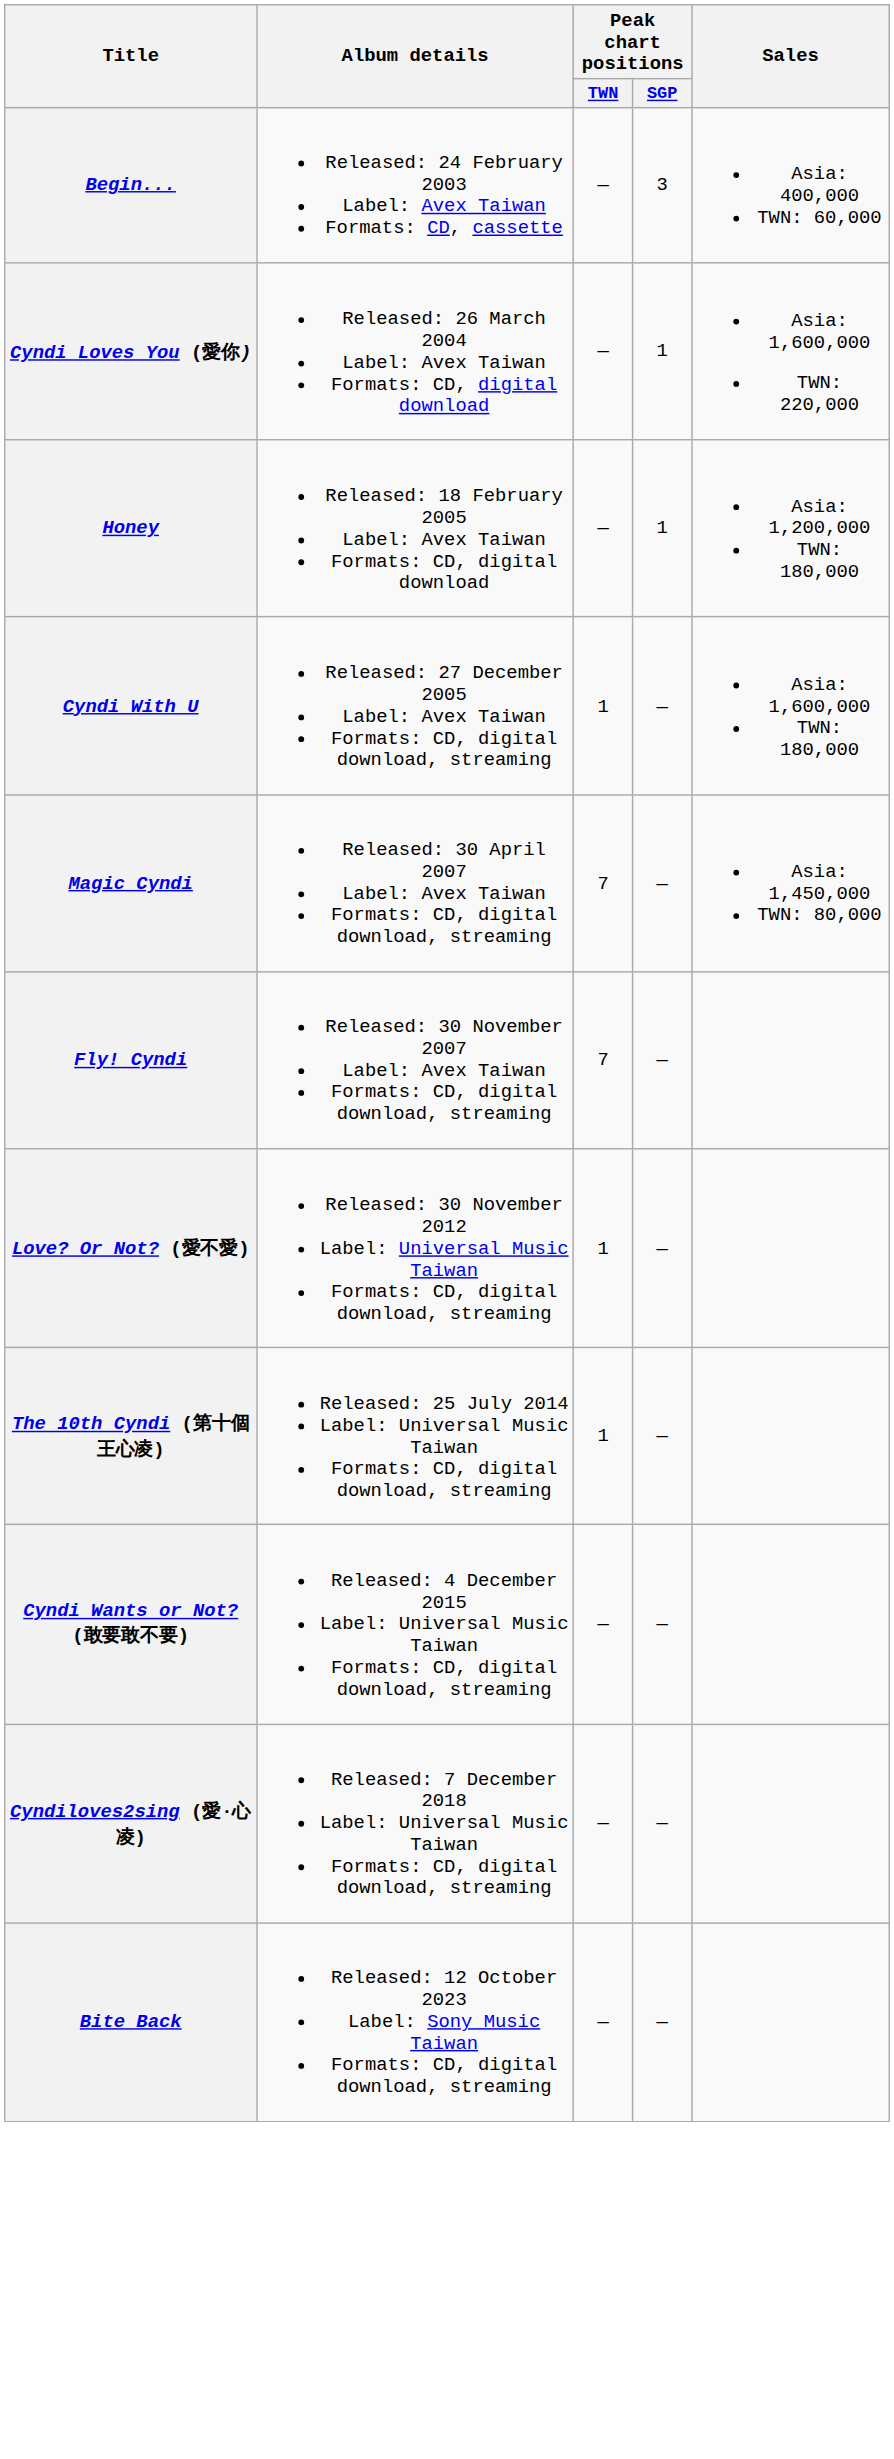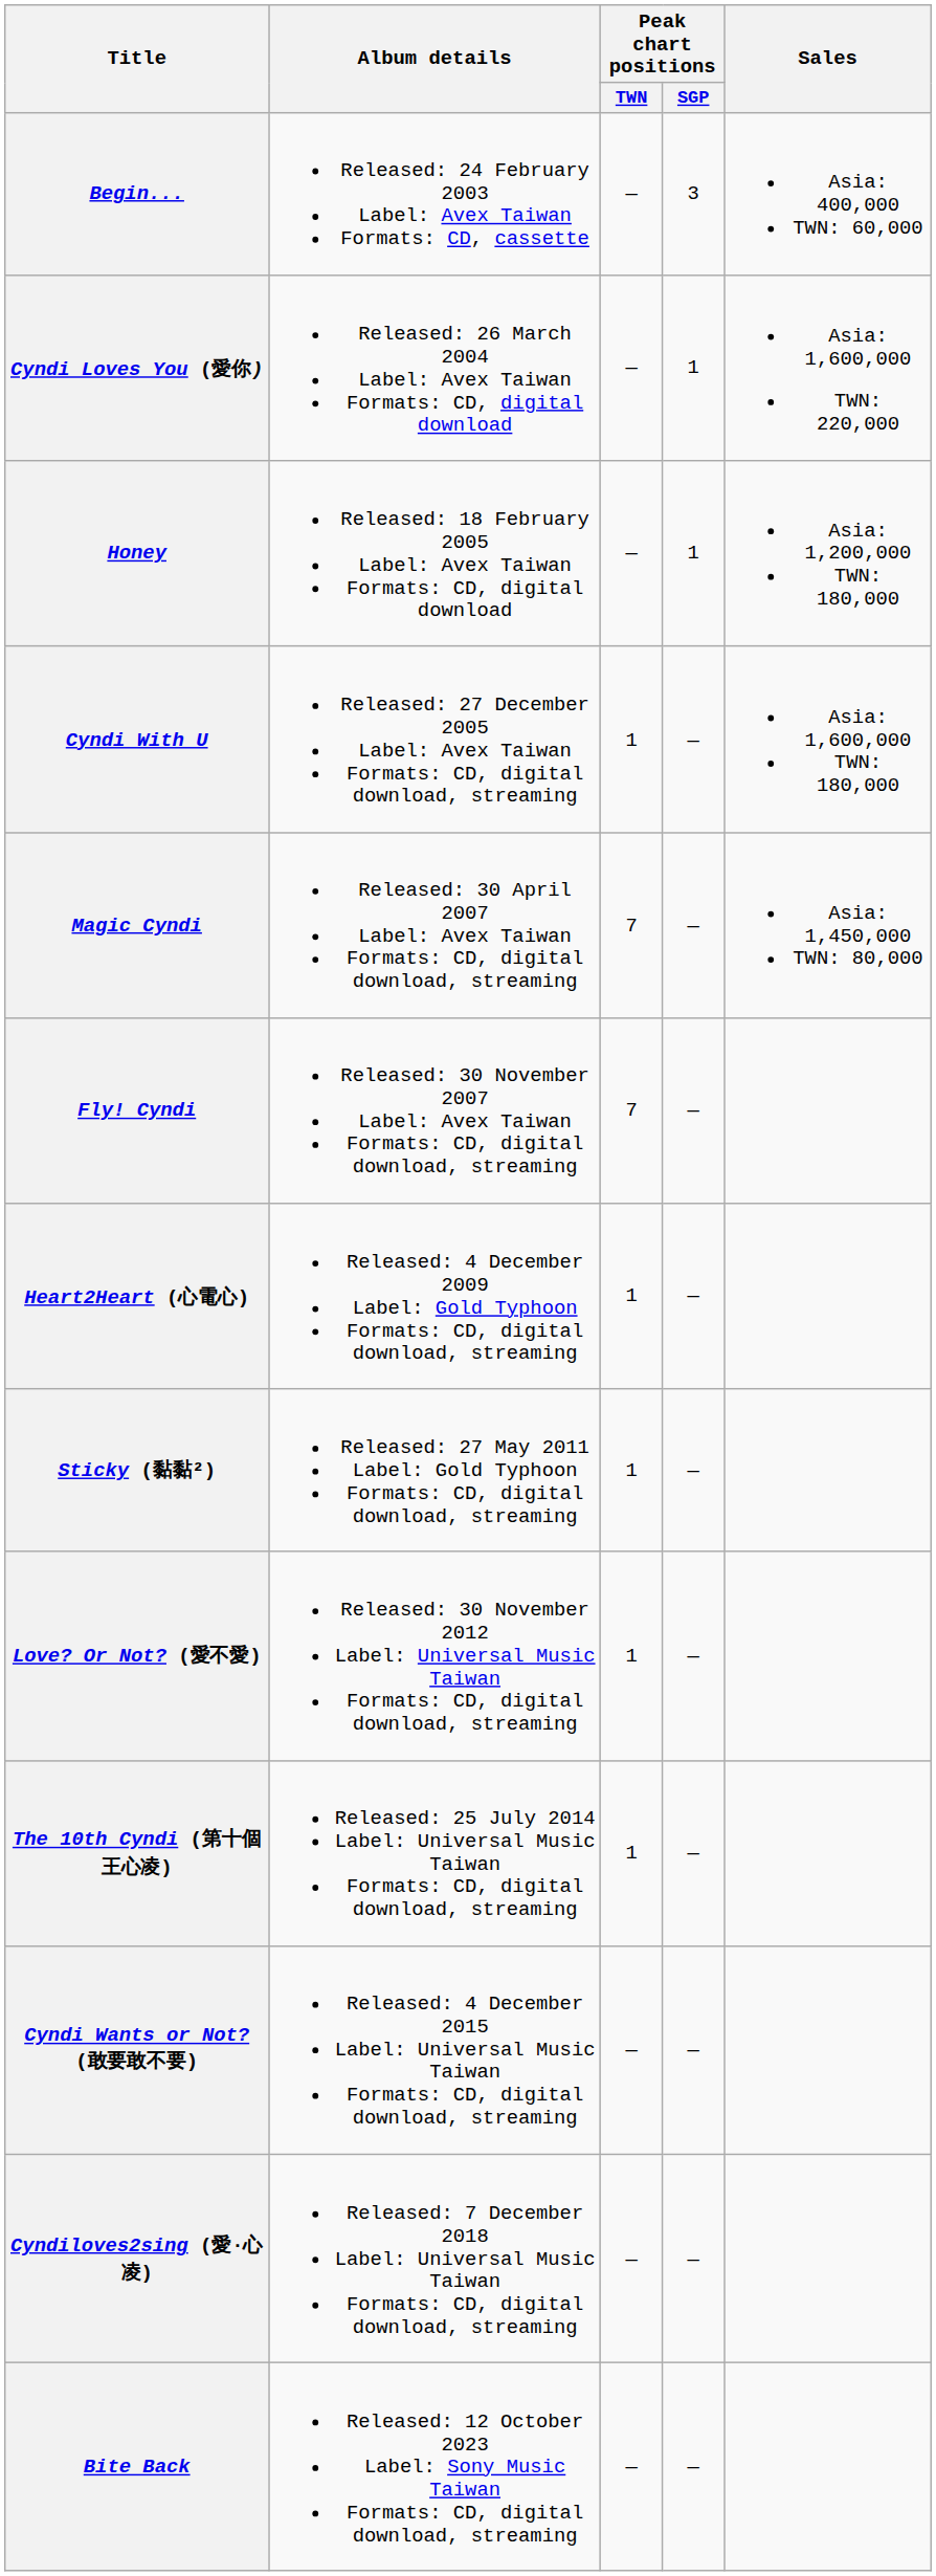 <table class="wikitable plainrowheaders" style="text-align:center;">
 <tr>
 <th scope="col" rowspan="2">Title</th>
 <th scope="col" rowspan="2">Album details</th>
 <th scope="col" colspan="2">Peak chart positions</th>
 <th scope="col" rowspan="2" scope="col" style="width:10em;">Sales</th>
 </tr>
 <tr>
 <th scope="col" style="width:3em;font-size:90%;"><a href='#'>TWN</a><br></th>
 <th scope="col" style="width:3em;font-size:90%;"><a href='#'>SGP</a><br></th>
 </tr>
 <tr>
 <th scope="row"><em><a href='#'>Begin...</a></em></th>
 <td><br><ul><li>Released: 24 February 2003</li><li>Label: <a href='#'>Avex Taiwan</a></li><li>Formats: <a href='#'>CD</a>, <a href='#'>cassette</a></li></ul></td>
 <td>—</td>
 <td>3</td>
 <td><br><ul><li>Asia: 400,000</li><li>TWN: 60,000</li></ul></td>
 </tr>
 <tr>
 <th scope="row"><em><a href='#'>Cyndi Loves You</a></em> (愛你<em>)</em></th>
 <td><br><ul><li>Released: 26 March 2004</li><li>Label: Avex Taiwan</li><li>Formats: CD, <a href='#'>digital download</a></li></ul></td>
 <td>—</td>
 <td>1</td>
 <td><br><ul><li>Asia: 1,600,000</li></ul><ul><li>TWN: 220,000</li></ul></td>
 </tr>
 <tr>
 <th scope="row"><a href='#'><em>Honey</em></a></th>
 <td><br><ul><li>Released: 18 February 2005</li><li>Label: Avex Taiwan</li><li>Formats: CD, digital download</li></ul></td>
 <td>—</td>
 <td>1</td>
 <td><br><ul><li>Asia: 1,200,000</li><li>TWN: 180,000</li></ul></td>
 </tr>
 <tr>
 <th scope="row"><em><a href='#'>Cyndi With U</a></em></th>
 <td><br><ul><li>Released: 27 December 2005</li><li>Label: Avex Taiwan</li><li>Formats: CD, digital download, streaming</li></ul></td>
 <td>1</td>
 <td>—</td>
 <td><br><ul><li>Asia: 1,600,000</li><li>TWN: 180,000</li></ul></td>
 </tr>
 <tr>
 <th scope="row"><em><a href='#'>Magic Cyndi</a></em></th>
 <td><br><ul><li>Released: 30 April 2007</li><li>Label: Avex Taiwan</li><li>Formats: CD, digital download, streaming</li></ul></td>
 <td>7</td>
 <td>—</td>
 <td><br><ul><li>Asia: 1,450,000</li><li>TWN: 80,000</li></ul></td>
 </tr>
 <tr>
 <th scope="row"><em><a href='#'>Fly! Cyndi</a></em></th>
 <td><br><ul><li>Released: 30 November 2007</li><li>Label: Avex Taiwan</li><li>Formats: CD, digital download, streaming</li></ul></td>
 <td>7</td>
 <td>—</td>
 <td></td>
 </tr>
 <tr>
+<th scope="row"><em><a href='#'>Heart2Heart</a></em> (心電心)</th>
+<td><br><ul><li>Released: 4 December 2009</li><li>Label: <a href='#'>Gold Typhoon</a></li><li>Formats: CD, digital download, streaming</li></ul></td>
+<td>1</td>
+<td>—</td>
+<td></td>
+</tr>
+<tr>
+<th scope="row"><a href='#'><em>Sticky</em></a> (黏黏²)</th>
+<td><br><ul><li>Released: 27 May 2011</li><li>Label: Gold Typhoon</li><li>Formats: CD, digital download, streaming</li></ul></td>
+<td>1</td>
+<td>—</td>
+<td></td>
+</tr>
+<tr>
 <th scope="row"><em><a href='#'>Love? Or Not?</a></em> (愛不愛)</th>
 <td><br><ul><li>Released: 30 November 2012</li><li>Label: <a href='#'>Universal Music Taiwan</a></li><li>Formats: CD, digital download, streaming</li></ul></td>
 <td>1</td>
 <td>—</td>
 <td></td>
 </tr>
 <tr>
 <th scope="row"><em><a href='#'>The 10th Cyndi</a></em> (第十個王心凌)</th>
 <td><br><ul><li>Released: 25 July 2014</li><li>Label: Universal Music Taiwan</li><li>Formats: CD, digital download, streaming</li></ul></td>
 <td>1</td>
 <td>—</td>
 <td></td>
 </tr>
 <tr>
 <th scope="row"><em><a href='#'>Cyndi Wants or Not?</a></em> (敢要敢不要)</th>
 <td><br><ul><li>Released: 4 December 2015</li><li>Label: Universal Music Taiwan</li><li>Formats: CD, digital download, streaming</li></ul></td>
 <td>—</td>
 <td>—</td>
 <td></td>
 </tr>
 <tr>
 <th scope="row"><em><a href='#'>Cyndiloves2sing</a></em> (愛·心凌)</th>
 <td><br><ul><li>Released: 7 December 2018</li><li>Label: Universal Music Taiwan</li><li>Formats: CD, digital download, streaming</li></ul></td>
 <td>—</td>
 <td>—</td>
 <td></td>
 </tr>
 <tr>
 <th scope="row"><em><a href='#'>Bite Back</a></em></th>
 <td><br><ul><li>Released: 12 October 2023</li><li>Label: <a href='#'>Sony Music Taiwan</a></li><li>Formats: CD, digital download, streaming</li></ul></td>
 <td>—</td>
 <td>—</td>
 <td></td>
 </tr>
 </table>
